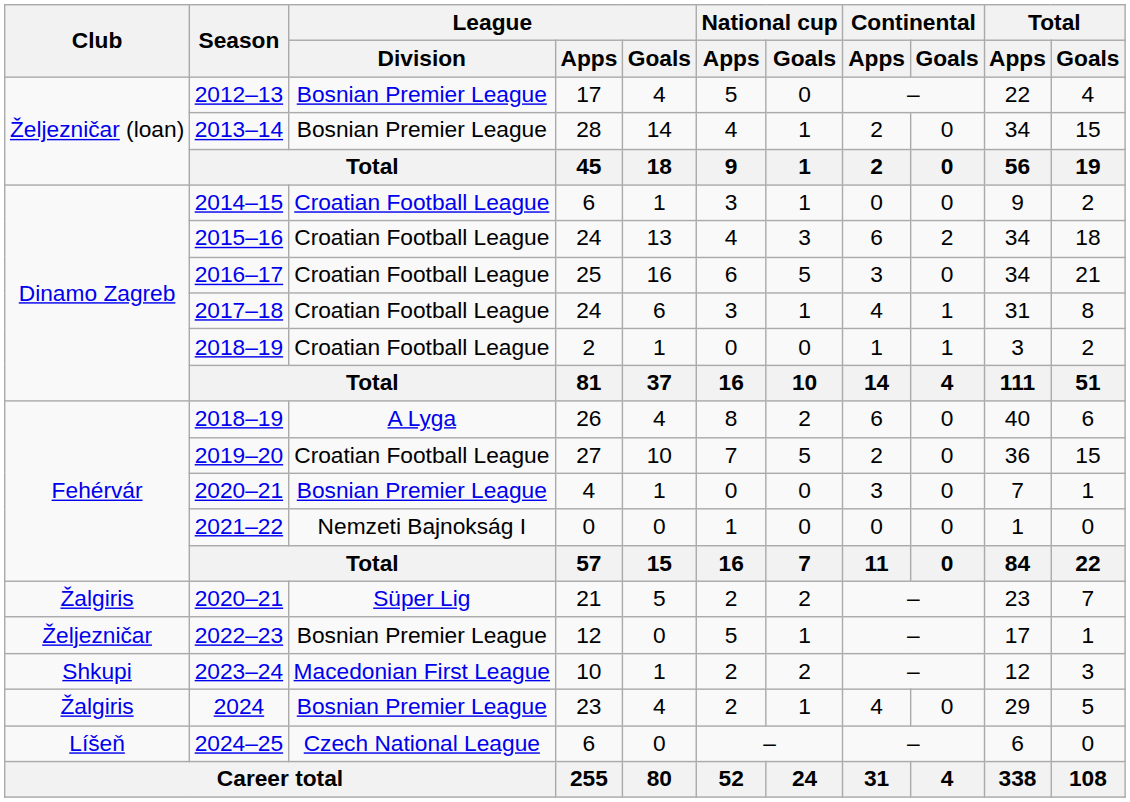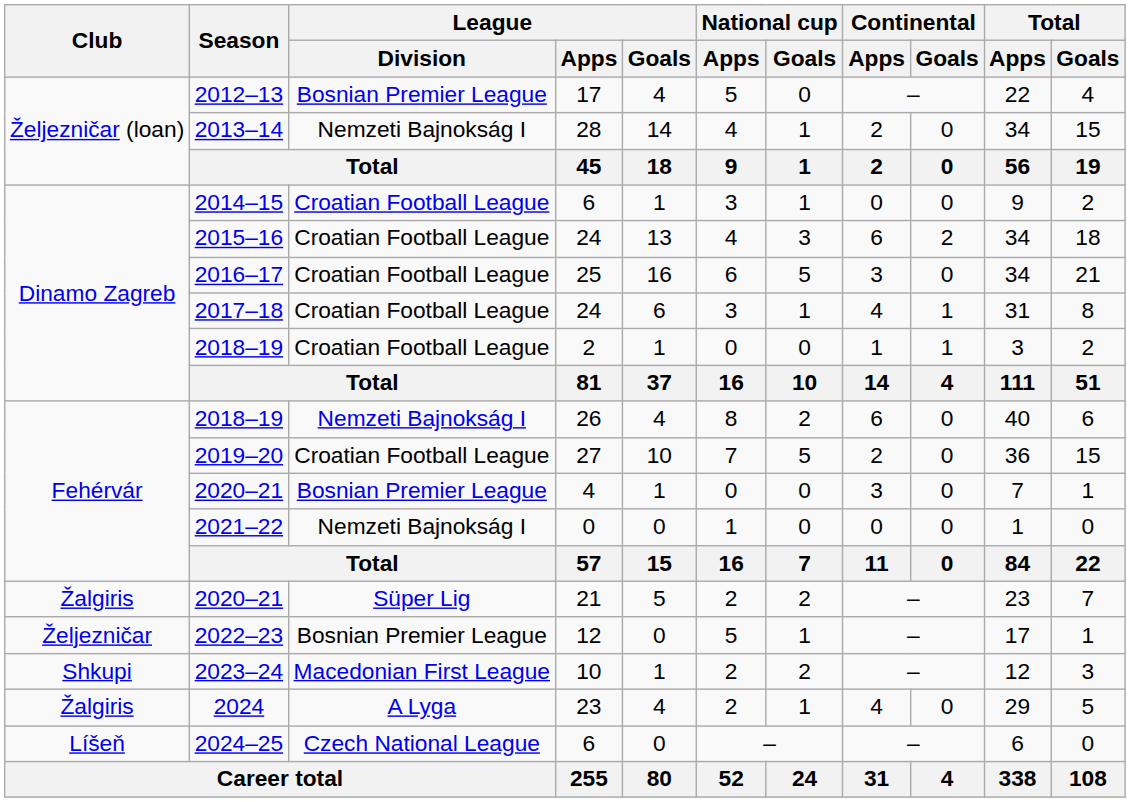 <table class="wikitable" style="text-align:center">
 <tr>
 <th rowspan=2>Club</th>
 <th rowspan=2>Season</th>
 <th colspan=3>League</th>
 <th colspan=2>National cup</th>
 <th colspan=2>Continental</th>
 <th colspan=2>Total</th>
 </tr>
 <tr>
 <th>Division</th>
 <th>Apps</th>
 <th>Goals</th>
 <th>Apps</th>
 <th>Goals</th>
 <th>Apps</th>
 <th>Goals</th>
 <th>Apps</th>
 <th>Goals</th>
 </tr>
 <tr>
 <td rowspan=3><a href='#'>Željezničar</a> (loan)</td>
 <td><a href='#'>2012–13</a></td>
 <td><a href='#'>Bosnian Premier League</a></td>
 <td>17</td>
 <td>4</td>
 <td>5</td>
 <td>0</td>
 <td colspan=2>–</td>
 <td>22</td>
 <td>4</td>
 </tr>
 <tr>
 <td><a href='#'>2013–14</a></td>
-<td>Bosnian Premier League</td>
+<td>Nemzeti Bajnokság I</td>
 <td>28</td>
 <td>14</td>
 <td>4</td>
 <td>1</td>
 <td>2</td>
 <td>0</td>
 <td>34</td>
 <td>15</td>
 </tr>
 <tr>
 <th colspan=2>Total</th>
 <th>45</th>
 <th>18</th>
 <th>9</th>
 <th>1</th>
 <th>2</th>
 <th>0</th>
 <th>56</th>
 <th>19</th>
 </tr>
 <tr>
 <td rowspan=6><a href='#'>Dinamo Zagreb</a></td>
 <td><a href='#'>2014–15</a></td>
 <td><a href='#'>Croatian Football League</a></td>
 <td>6</td>
 <td>1</td>
 <td>3</td>
 <td>1</td>
 <td>0</td>
 <td>0</td>
 <td>9</td>
 <td>2</td>
 </tr>
 <tr>
 <td><a href='#'>2015–16</a></td>
 <td>Croatian Football League</td>
 <td>24</td>
 <td>13</td>
 <td>4</td>
 <td>3</td>
 <td>6</td>
 <td>2</td>
 <td>34</td>
 <td>18</td>
 </tr>
 <tr>
 <td><a href='#'>2016–17</a></td>
 <td>Croatian Football League</td>
 <td>25</td>
 <td>16</td>
 <td>6</td>
 <td>5</td>
 <td>3</td>
 <td>0</td>
 <td>34</td>
 <td>21</td>
 </tr>
 <tr>
 <td><a href='#'>2017–18</a></td>
 <td>Croatian Football League</td>
 <td>24</td>
 <td>6</td>
 <td>3</td>
 <td>1</td>
 <td>4</td>
 <td>1</td>
 <td>31</td>
 <td>8</td>
 </tr>
 <tr>
 <td><a href='#'>2018–19</a></td>
 <td>Croatian Football League</td>
 <td>2</td>
 <td>1</td>
 <td>0</td>
 <td>0</td>
 <td>1</td>
 <td>1</td>
 <td>3</td>
 <td>2</td>
 </tr>
 <tr>
 <th colspan=2>Total</th>
 <th>81</th>
 <th>37</th>
 <th>16</th>
 <th>10</th>
 <th>14</th>
 <th>4</th>
 <th>111</th>
 <th>51</th>
 </tr>
 <tr>
 <td rowspan=5><a href='#'>Fehérvár</a></td>
 <td><a href='#'>2018–19</a></td>
-<td><a href='#'>A Lyga</a></td>
+<td><a href='#'>Nemzeti Bajnokság I</a></td>
 <td>26</td>
 <td>4</td>
 <td>8</td>
 <td>2</td>
 <td>6</td>
 <td>0</td>
 <td>40</td>
 <td>6</td>
 </tr>
 <tr>
 <td><a href='#'>2019–20</a></td>
 <td>Croatian Football League</td>
 <td>27</td>
 <td>10</td>
 <td>7</td>
 <td>5</td>
 <td>2</td>
 <td>0</td>
 <td>36</td>
 <td>15</td>
 </tr>
 <tr>
 <td><a href='#'>2020–21</a></td>
 <td><a href='#'>Bosnian Premier League</a></td>
 <td>4</td>
 <td>1</td>
 <td>0</td>
 <td>0</td>
 <td>3</td>
 <td>0</td>
 <td>7</td>
 <td>1</td>
 </tr>
 <tr>
 <td><a href='#'>2021–22</a></td>
 <td>Nemzeti Bajnokság I</td>
 <td>0</td>
 <td>0</td>
 <td>1</td>
 <td>0</td>
 <td>0</td>
 <td>0</td>
 <td>1</td>
 <td>0</td>
 </tr>
 <tr>
 <th colspan=2>Total</th>
 <th>57</th>
 <th>15</th>
 <th>16</th>
 <th>7</th>
 <th>11</th>
 <th>0</th>
 <th>84</th>
 <th>22</th>
 </tr>
 <tr>
 <td><a href='#'>Žalgiris</a></td>
 <td><a href='#'>2020–21</a></td>
 <td><a href='#'>Süper Lig</a></td>
 <td>21</td>
 <td>5</td>
 <td>2</td>
 <td>2</td>
 <td colspan=2>–</td>
 <td>23</td>
 <td>7</td>
 </tr>
 <tr>
 <td><a href='#'>Željezničar</a></td>
 <td><a href='#'>2022–23</a></td>
 <td>Bosnian Premier League</td>
 <td>12</td>
 <td>0</td>
 <td>5</td>
 <td>1</td>
 <td colspan=2>–</td>
 <td>17</td>
 <td>1</td>
 </tr>
 <tr>
 <td><a href='#'>Shkupi</a></td>
 <td><a href='#'>2023–24</a></td>
 <td><a href='#'>Macedonian First League</a></td>
 <td>10</td>
 <td>1</td>
 <td>2</td>
 <td>2</td>
 <td colspan=2>–</td>
 <td>12</td>
 <td>3</td>
 </tr>
 <tr>
 <td><a href='#'>Žalgiris</a></td>
 <td><a href='#'>2024</a></td>
-<td><a href='#'>Bosnian Premier League</a></td>
+<td><a href='#'>A Lyga</a></td>
 <td>23</td>
 <td>4</td>
 <td>2</td>
 <td>1</td>
 <td>4</td>
 <td>0</td>
 <td>29</td>
 <td>5</td>
 </tr>
 <tr>
 <td><a href='#'>Líšeň</a></td>
 <td><a href='#'>2024–25</a></td>
 <td><a href='#'>Czech National League</a></td>
 <td>6</td>
 <td>0</td>
 <td colspan=2>–</td>
 <td colspan=2>–</td>
 <td>6</td>
 <td>0</td>
 </tr>
 <tr>
 <th colspan=3>Career total</th>
 <th>255</th>
 <th>80</th>
 <th>52</th>
 <th>24</th>
 <th>31</th>
 <th>4</th>
 <th>338</th>
 <th>108</th>
 </tr>
 </table>
